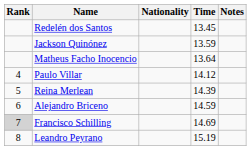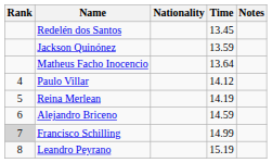 <table class="wikitable sortable" style="text-align:center">
 <tr>
 <th>Rank</th>
 <th>Name</th>
 <th>Nationality</th>
 <th>Time</th>
 <th>Notes</th>
 </tr>
 <tr>
 <td></td>
 <td align=left><a href='#'>Redelén dos Santos</a></td>
 <td align=left></td>
 <td>13.45</td>
 <td></td>
 </tr>
 <tr>
 <td></td>
 <td align=left><a href='#'>Jackson Quinónez</a></td>
 <td align=left></td>
 <td>13.59</td>
 <td></td>
 </tr>
 <tr>
 <td></td>
 <td align=left><a href='#'>Matheus Facho Inocencio</a></td>
 <td align=left></td>
 <td>13.64</td>
 <td></td>
 </tr>
 <tr>
 <td>4</td>
 <td align=left><a href='#'>Paulo Villar</a></td>
 <td align=left></td>
 <td>14.12</td>
 <td></td>
 </tr>
 <tr>
 <td>5</td>
 <td align=left><a href='#'>Reina Merlean</a></td>
 <td align=left></td>
-<td>14.39</td>
+<td>14.19</td>
 <td></td>
 </tr>
 <tr>
 <td>6</td>
 <td align=left><a href='#'>Alejandro Briceno</a></td>
 <td align=left></td>
 <td>14.59</td>
 <td></td>
 </tr>
 <tr>
 <td style="background: lightgrey;">7</td>
 <td align=left><a href='#'>Francisco Schilling</a></td>
 <td align=left></td>
-<td>14.69</td>
+<td>14.99</td>
 <td></td>
 </tr>
 <tr>
 <td>8</td>
 <td align=left><a href='#'>Leandro Peyrano</a></td>
 <td align=left></td>
 <td>15.19</td>
 <td></td>
 </tr>
 </table>
